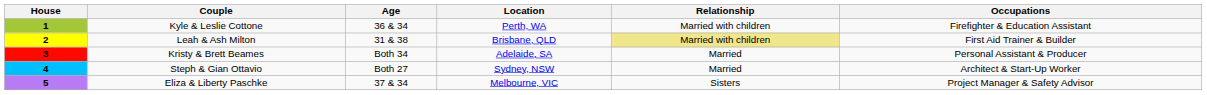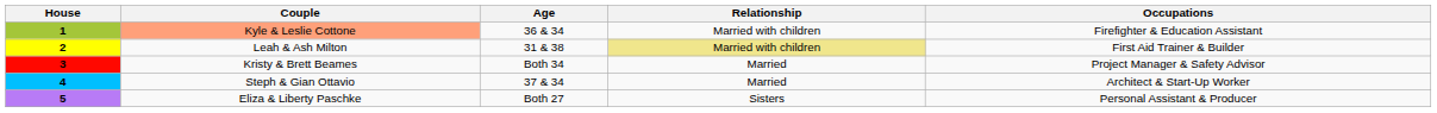 <table class="wikitable plainrowheaders" style="text-align:center; line-height:16px; width:99%;">
 <tr valign="top">
 <th>House</th>
 <th>Couple</th>
 <th>Age</th>
-<th>Location</th>
 <th>Relationship</th>
 <th>Occupations</th>
 </tr>
 <tr>
 <th style="background:#A4C639; color:black;">1</th>
-<td>Kyle & Leslie Cottone</td>
+<td style="background: lightsalmon;">Kyle & Leslie Cottone</td>
 <td>36 & 34</td>
-<td><a href='#'>Perth, WA</a></td>
 <td>Married with children</td>
 <td>Firefighter & Education Assistant</td>
 </tr>
 <tr>
 <th style="background:yellow; color:black;">2</th>
 <td>Leah & Ash Milton</td>
 <td>31 & 38</td>
-<td><a href='#'>Brisbane, QLD</a></td>
 <td style="background: khaki;">Married with children</td>
 <td>First Aid Trainer & Builder</td>
 </tr>
 <tr>
 <th style="background:#FF0800; color:black;">3</th>
 <td>Kristy & Brett Beames</td>
 <td>Both 34</td>
-<td><a href='#'>Adelaide, SA</a></td>
 <td>Married</td>
-<td>Personal Assistant & Producer</td>
+<td>Project Manager & Safety Advisor</td>
 </tr>
 <tr>
 <th style="background:#00BFFF; color:black;">4</th>
 <td>Steph & Gian Ottavio</td>
-<td>Both 27</td>
-<td><a href='#'>Sydney, NSW</a></td>
+<td>37 & 34</td>
 <td>Married</td>
 <td>Architect & Start-Up Worker</td>
 </tr>
 <tr>
 <th style="background:#B87BF6; color:black;">5</th>
 <td>Eliza & Liberty Paschke</td>
-<td>37 & 34</td>
-<td><a href='#'>Melbourne, VIC</a></td>
+<td>Both 27</td>
 <td>Sisters</td>
-<td>Project Manager & Safety Advisor</td>
+<td>Personal Assistant & Producer</td>
 </tr>
 </table>
